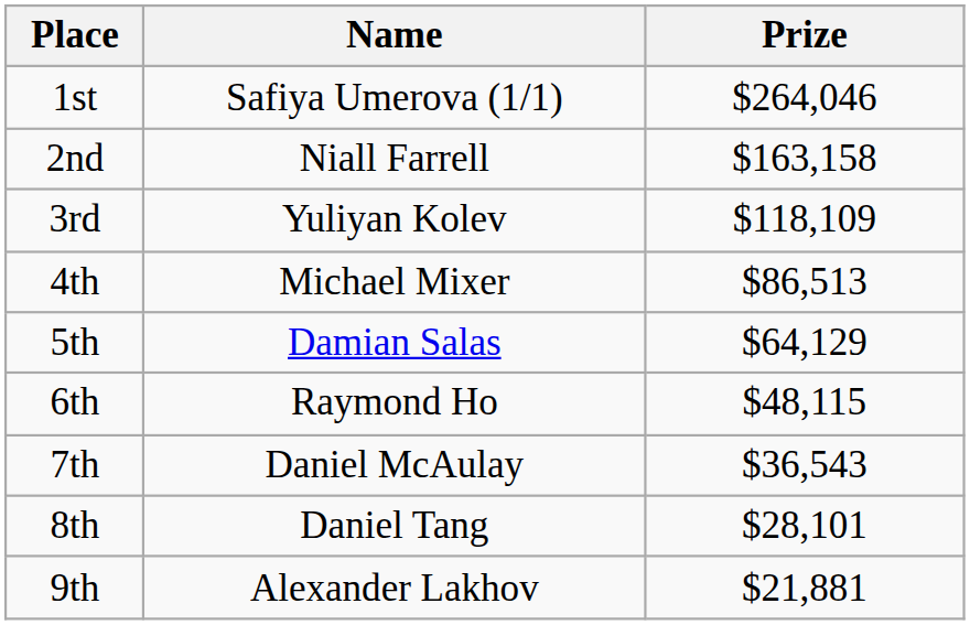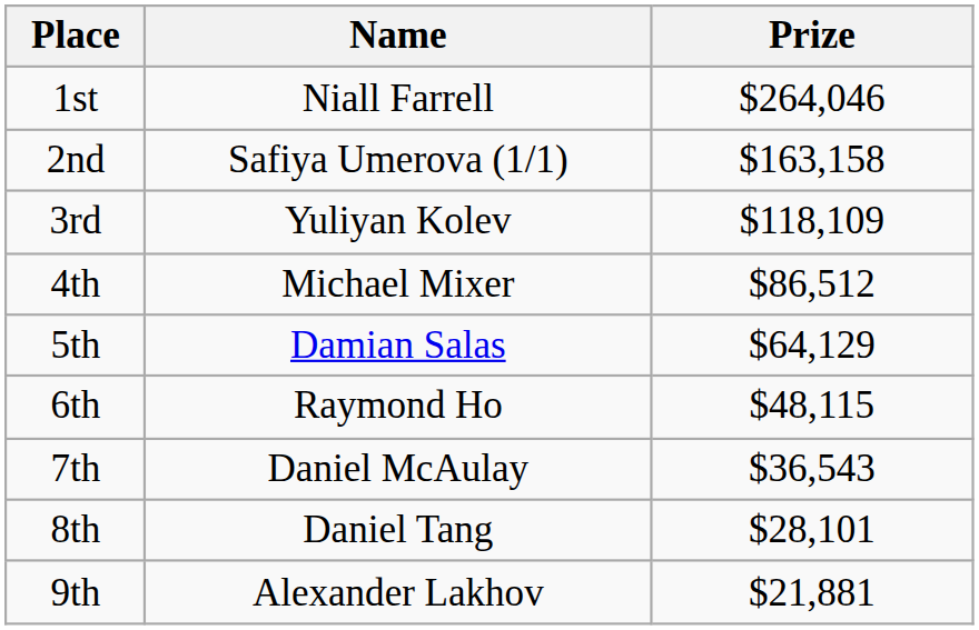 <table class="wikitable">
 <tr>
 <th width="50">Place</th>
 <th width="200">Name</th>
 <th width="125">Prize</th>
 </tr>
 <tr>
 <td align = "center">1st</td>
-<td align = "center">Safiya Umerova (1/1)</td>
+<td align = "center">Niall Farrell</td>
 <td align = "center">$264,046</td>
 </tr>
 <tr>
 <td align = "center">2nd</td>
-<td align = "center">Niall Farrell</td>
+<td align = "center">Safiya Umerova (1/1)</td>
 <td align = "center">$163,158</td>
 </tr>
 <tr>
 <td align = "center">3rd</td>
 <td align = "center">Yuliyan Kolev</td>
 <td align = "center">$118,109</td>
 </tr>
 <tr>
 <td align = "center">4th</td>
 <td align = "center">Michael Mixer</td>
-<td align = "center">$86,513</td>
+<td align = "center">$86,512</td>
 </tr>
 <tr>
 <td align = "center">5th</td>
 <td align = "center"><a href='#'>Damian Salas</a></td>
 <td align = "center">$64,129</td>
 </tr>
 <tr>
 <td align = "center">6th</td>
 <td align = "center">Raymond Ho</td>
 <td align = "center">$48,115</td>
 </tr>
 <tr>
 <td align = "center">7th</td>
 <td align = "center">Daniel McAulay</td>
 <td align = "center">$36,543</td>
 </tr>
 <tr>
 <td align = "center">8th</td>
 <td align = "center">Daniel Tang</td>
 <td align = "center">$28,101</td>
 </tr>
 <tr>
 <td align = "center">9th</td>
 <td align = "center">Alexander Lakhov</td>
 <td align = "center">$21,881</td>
 </tr>
 </table>
